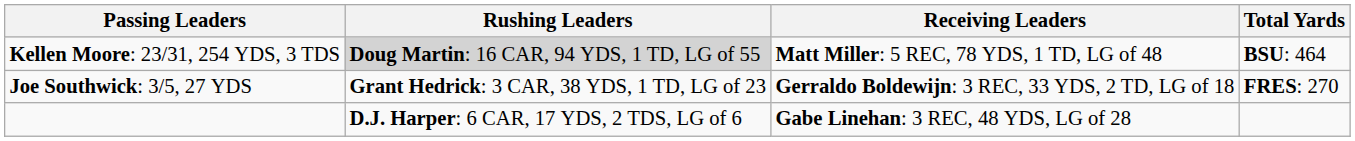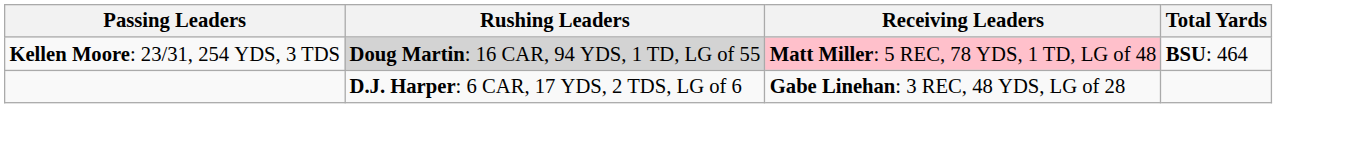 <table class="wikitable">
 <tr>
 <th>Passing Leaders</th>
 <th>Rushing Leaders</th>
 <th>Receiving Leaders</th>
 <th>Total Yards</th>
 </tr>
 <tr>
 <td><strong>Kellen Moore</strong>: 23/31, 254 YDS, 3 TDS</td>
 <td style="background: lightgrey;"><strong>Doug Martin</strong>: 16 CAR, 94 YDS, 1 TD, LG of 55</td>
-<td><strong>Matt Miller</strong>: 5 REC, 78 YDS, 1 TD, LG of 48</td>
+<td style="background: pink;"><strong>Matt Miller</strong>: 5 REC, 78 YDS, 1 TD, LG of 48</td>
 <td><strong>BSU</strong>: 464</td>
-</tr>
-<tr>
-<td><strong>Joe Southwick</strong>: 3/5, 27 YDS</td>
-<td><strong>Grant Hedrick</strong>: 3 CAR, 38 YDS, 1 TD, LG of 23</td>
-<td><strong>Gerraldo Boldewijn</strong>: 3 REC, 33 YDS, 2 TD, LG of 18</td>
-<td><strong>FRES</strong>: 270</td>
 </tr>
 <tr>
 <td></td>
 <td><strong>D.J. Harper</strong>: 6 CAR, 17 YDS, 2 TDS, LG of 6</td>
 <td><strong>Gabe Linehan</strong>: 3 REC, 48 YDS, LG of 28</td>
 <td></td>
 </tr>
 </table>
